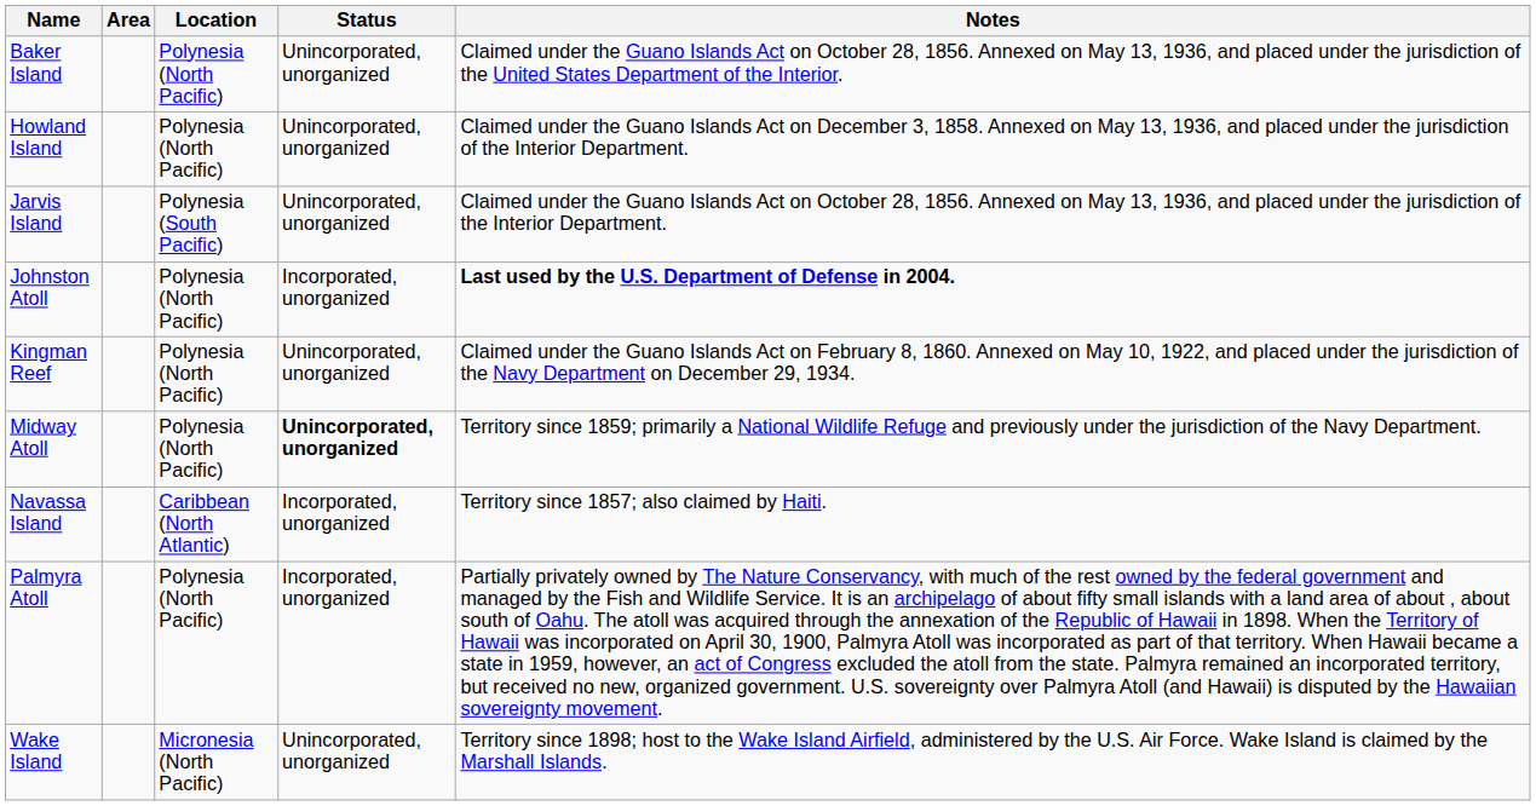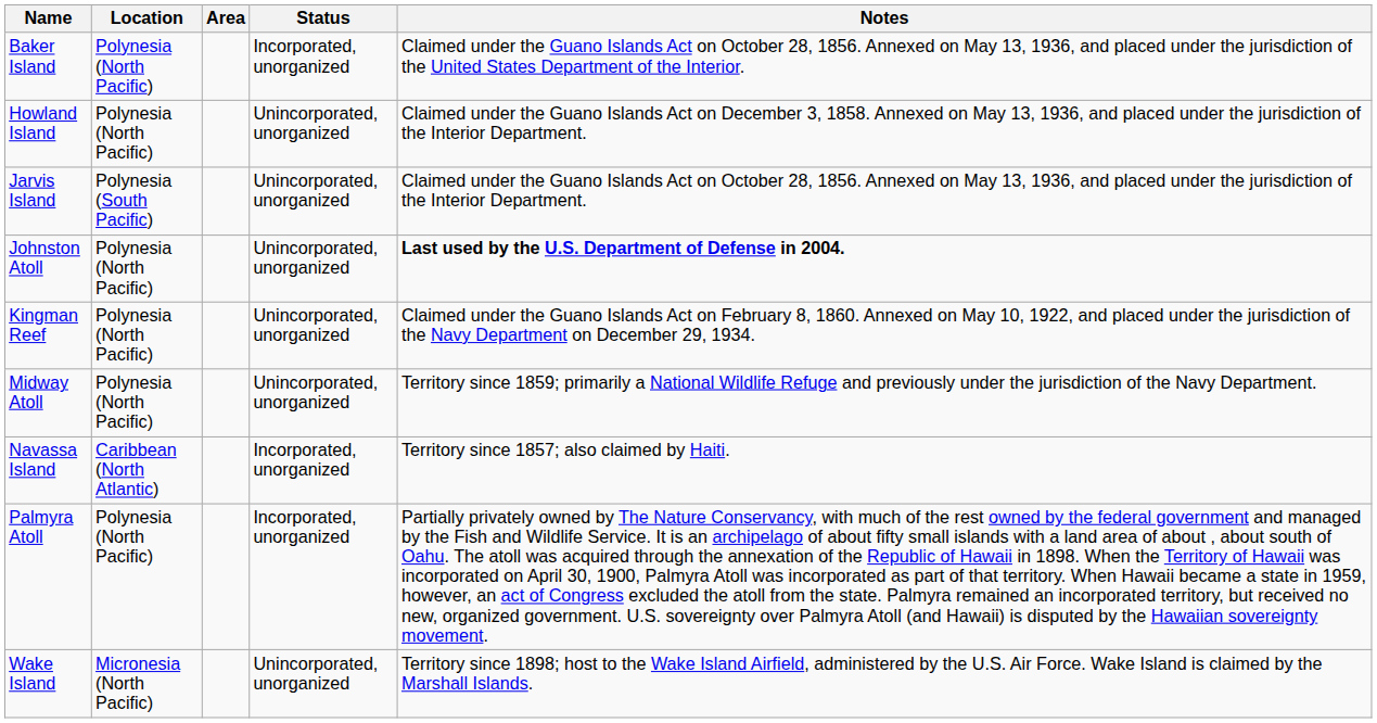 <table class="wikitable sortable">
 <tr>
 <th>Name</th>
+<th>Location</th>
 <th>Area</th>
-<th>Location</th>
 <th>Status</th>
 <th>Notes</th>
 </tr>
 <tr valign="top">
 <td><a href='#'>Baker Island</a></td>
+<td><a href='#'>Polynesia</a> (<a href='#'>North Pacific</a>)</td>
 <td></td>
-<td><a href='#'>Polynesia</a> (<a href='#'>North Pacific</a>)</td>
-<td>Unincorporated, unorganized</td>
+<td>Incorporated, unorganized</td>
 <td>Claimed under the <a href='#'>Guano Islands Act</a> on October 28, 1856. Annexed on May 13, 1936, and placed under the jurisdiction of the <a href='#'>United States Department of the Interior</a>.</td>
 </tr>
 <tr valign="top">
 <td><a href='#'>Howland Island</a></td>
+<td>Polynesia (North Pacific)</td>
 <td></td>
-<td>Polynesia (North Pacific)</td>
 <td>Unincorporated, unorganized</td>
 <td>Claimed under the Guano Islands Act on December 3, 1858. Annexed on May 13, 1936, and placed under the jurisdiction of the Interior Department.</td>
 </tr>
 <tr valign="top">
 <td><a href='#'>Jarvis Island</a></td>
+<td>Polynesia (<a href='#'>South Pacific</a>)</td>
 <td></td>
-<td>Polynesia (<a href='#'>South Pacific</a>)</td>
 <td>Unincorporated, unorganized</td>
 <td>Claimed under the Guano Islands Act on October 28, 1856. Annexed on May 13, 1936, and placed under the jurisdiction of the Interior Department.</td>
 </tr>
 <tr valign="top">
 <td><a href='#'>Johnston Atoll</a></td>
+<td>Polynesia (North Pacific)</td>
 <td></td>
-<td>Polynesia (North Pacific)</td>
-<td>Incorporated, unorganized</td>
+<td>Unincorporated, unorganized</td>
 <td><strong>Last used by the <a href='#'>U.S. Department of Defense</a> in 2004.</strong></td>
 </tr>
 <tr valign="top">
 <td><a href='#'>Kingman Reef</a></td>
+<td>Polynesia (North Pacific)</td>
 <td></td>
-<td>Polynesia (North Pacific)</td>
 <td>Unincorporated, unorganized</td>
 <td>Claimed under the Guano Islands Act on February 8, 1860. Annexed on May 10, 1922, and placed under the jurisdiction of the <a href='#'>Navy Department</a> on December 29, 1934.</td>
 </tr>
 <tr valign="top">
 <td><a href='#'>Midway Atoll</a></td>
+<td>Polynesia (North Pacific)</td>
 <td></td>
-<td>Polynesia (North Pacific)</td>
-<td><strong>Unincorporated, unorganized</strong></td>
+<td>Unincorporated, unorganized</td>
 <td>Territory since 1859; primarily a <a href='#'>National Wildlife Refuge</a> and previously under the jurisdiction of the Navy Department.</td>
 </tr>
 <tr valign="top">
 <td><a href='#'>Navassa Island</a></td>
+<td><a href='#'>Caribbean</a> (<a href='#'>North Atlantic</a>)</td>
 <td></td>
-<td><a href='#'>Caribbean</a> (<a href='#'>North Atlantic</a>)</td>
 <td>Incorporated, unorganized</td>
 <td>Territory since 1857; also claimed by <a href='#'>Haiti</a>.</td>
 </tr>
 <tr valign="top">
 <td><a href='#'>Palmyra Atoll</a></td>
+<td>Polynesia (North Pacific)</td>
 <td></td>
-<td>Polynesia (North Pacific)</td>
 <td>Incorporated, unorganized</td>
 <td>Partially privately owned by <a href='#'>The Nature Conservancy</a>, with much of the rest <a href='#'>owned by the federal government</a> and managed by the Fish and Wildlife Service. It is an <a href='#'>archipelago</a> of about fifty small islands with a land area of about , about  south of <a href='#'>Oahu</a>. The atoll was acquired through the annexation of the <a href='#'>Republic of Hawaii</a> in 1898. When the <a href='#'>Territory of Hawaii</a> was incorporated on April 30, 1900, Palmyra Atoll was incorporated as part of that territory. When Hawaii became a state in 1959, however, an <a href='#'>act of Congress</a> excluded the atoll from the state. Palmyra remained an incorporated territory, but received no new, organized government. U.S. sovereignty over Palmyra Atoll (and Hawaii) is disputed by the <a href='#'>Hawaiian sovereignty movement</a>.</td>
 </tr>
 <tr valign="top">
 <td><a href='#'>Wake Island</a></td>
+<td><a href='#'>Micronesia</a> (North Pacific)</td>
 <td></td>
-<td><a href='#'>Micronesia</a> (North Pacific)</td>
 <td>Unincorporated, unorganized</td>
 <td>Territory since 1898; host to the <a href='#'>Wake Island Airfield</a>, administered by the U.S. Air Force. Wake Island is claimed by the <a href='#'>Marshall Islands</a>.</td>
 </tr>
 </table>
